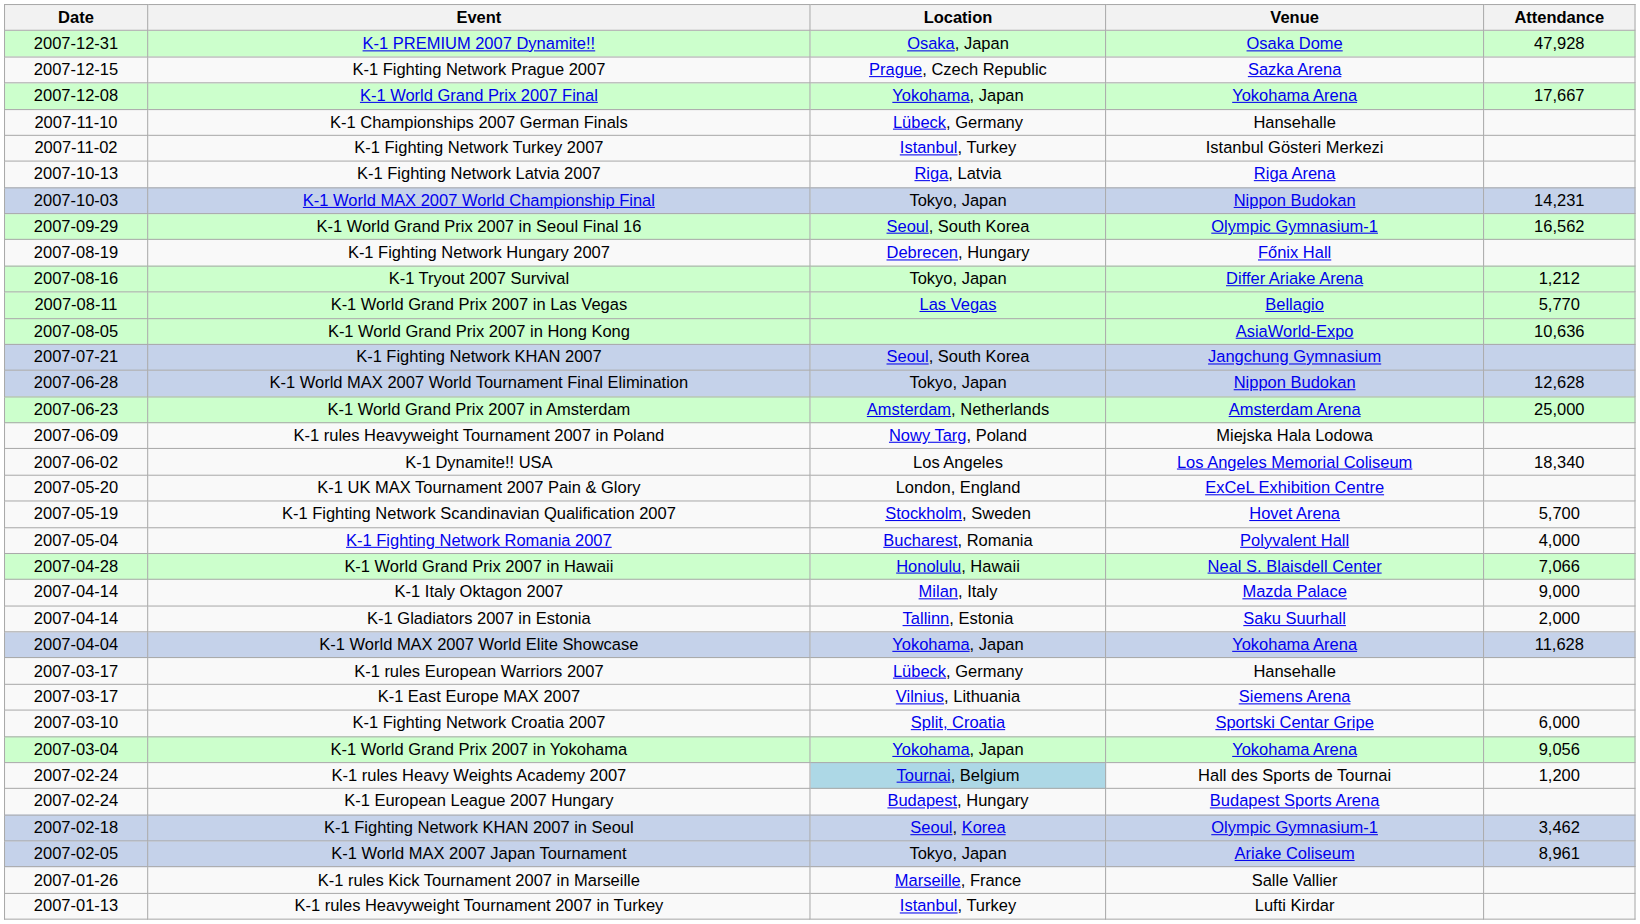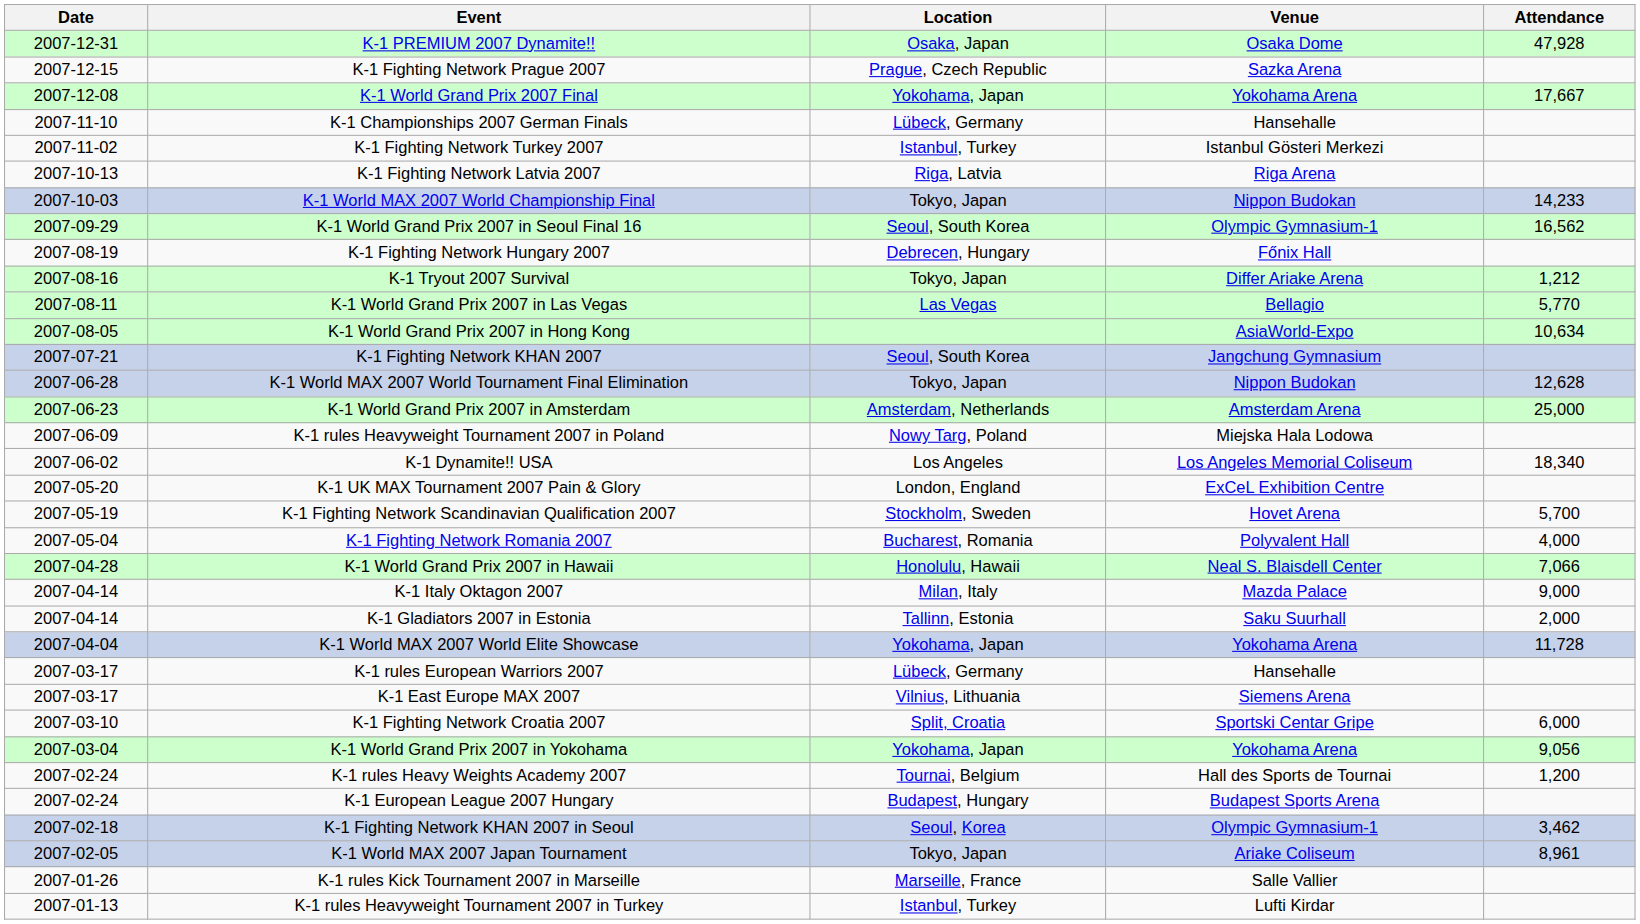 <table class="wikitable" style="width:100%; text-align:center">
 <tr>
 <th>Date</th>
 <th>Event</th>
 <th>Location</th>
 <th>Venue</th>
 <th>Attendance</th>
 </tr>
 <tr style="background:#CCFFCC">
 <td>2007-12-31</td>
 <td><a href='#'>K-1 PREMIUM 2007 Dynamite!!</a></td>
 <td> <a href='#'>Osaka</a>, Japan</td>
 <td><a href='#'>Osaka Dome</a></td>
 <td>47,928</td>
 </tr>
 <tr>
 <td>2007-12-15</td>
 <td>K-1 Fighting Network Prague 2007</td>
 <td> <a href='#'>Prague</a>, Czech Republic</td>
 <td><a href='#'>Sazka Arena</a></td>
 <td></td>
 </tr>
 <tr style="background:#CCFFCC">
 <td>2007-12-08</td>
 <td><a href='#'>K-1 World Grand Prix 2007 Final</a></td>
 <td> <a href='#'>Yokohama</a>, Japan</td>
 <td><a href='#'>Yokohama Arena</a></td>
 <td>17,667</td>
 </tr>
 <tr>
 <td>2007-11-10</td>
 <td>K-1 Championships 2007 German Finals</td>
 <td> <a href='#'>Lübeck</a>, Germany</td>
 <td>Hansehalle</td>
 <td></td>
 </tr>
 <tr>
 <td>2007-11-02</td>
 <td>K-1 Fighting Network Turkey 2007</td>
 <td> <a href='#'>Istanbul</a>, Turkey</td>
 <td>Istanbul Gösteri Merkezi</td>
 <td></td>
 </tr>
 <tr>
 <td>2007-10-13</td>
 <td>K-1 Fighting Network Latvia 2007</td>
 <td> <a href='#'>Riga</a>, Latvia</td>
 <td><a href='#'>Riga Arena</a></td>
 <td></td>
 </tr>
 <tr style="background:#C5D2EA">
 <td>2007-10-03</td>
 <td><a href='#'>K-1 World MAX 2007 World Championship Final</a></td>
 <td> Tokyo, Japan</td>
 <td><a href='#'>Nippon Budokan</a></td>
-<td>14,231</td>
+<td>14,233</td>
 </tr>
 <tr style="background:#CCFFCC">
 <td>2007-09-29</td>
 <td>K-1 World Grand Prix 2007 in Seoul Final 16</td>
 <td> <a href='#'>Seoul</a>, South Korea</td>
 <td><a href='#'>Olympic Gymnasium-1</a></td>
 <td>16,562</td>
 </tr>
 <tr>
 <td>2007-08-19</td>
 <td>K-1 Fighting Network Hungary 2007</td>
 <td> <a href='#'>Debrecen</a>, Hungary</td>
 <td><a href='#'>Főnix Hall</a></td>
 <td></td>
 </tr>
 <tr style="background:#CCFFCC">
 <td>2007-08-16</td>
 <td>K-1 Tryout 2007 Survival</td>
 <td> Tokyo, Japan</td>
 <td><a href='#'>Differ Ariake Arena</a></td>
 <td>1,212</td>
 </tr>
 <tr style="background:#CCFFCC">
 <td>2007-08-11</td>
 <td>K-1 World Grand Prix 2007 in Las Vegas</td>
 <td> <a href='#'>Las Vegas</a></td>
 <td><a href='#'>Bellagio</a></td>
 <td>5,770</td>
 </tr>
 <tr style="background:#CCFFCC">
 <td>2007-08-05</td>
 <td>K-1 World Grand Prix 2007 in Hong Kong</td>
 <td></td>
 <td><a href='#'>AsiaWorld-Expo</a></td>
-<td>10,636</td>
+<td>10,634</td>
 </tr>
 <tr style="background:#C5D2EA">
 <td>2007-07-21</td>
 <td>K-1 Fighting Network KHAN 2007</td>
 <td> <a href='#'>Seoul</a>, South Korea</td>
 <td><a href='#'>Jangchung Gymnasium</a></td>
 <td></td>
 </tr>
 <tr style="background:#C5D2EA">
 <td>2007-06-28</td>
 <td>K-1 World MAX 2007 World Tournament Final Elimination</td>
 <td> Tokyo, Japan</td>
 <td><a href='#'>Nippon Budokan</a></td>
 <td>12,628</td>
 </tr>
 <tr style="background:#CCFFCC">
 <td>2007-06-23</td>
 <td>K-1 World Grand Prix 2007 in Amsterdam</td>
 <td> <a href='#'>Amsterdam</a>, Netherlands</td>
 <td><a href='#'>Amsterdam Arena</a></td>
 <td>25,000</td>
 </tr>
 <tr>
 <td>2007-06-09</td>
 <td>K-1 rules Heavyweight Tournament 2007 in Poland</td>
 <td> <a href='#'>Nowy Targ</a>, Poland</td>
 <td>Miejska Hala Lodowa</td>
 <td></td>
 </tr>
 <tr>
 <td>2007-06-02</td>
 <td>K-1 Dynamite!! USA</td>
 <td> Los Angeles</td>
 <td><a href='#'>Los Angeles Memorial Coliseum</a></td>
 <td>18,340</td>
 </tr>
 <tr>
 <td>2007-05-20</td>
 <td>K-1 UK MAX Tournament 2007 Pain & Glory</td>
 <td> London, England</td>
 <td><a href='#'>ExCeL Exhibition Centre</a></td>
 <td></td>
 </tr>
 <tr>
 <td>2007-05-19</td>
 <td>K-1 Fighting Network Scandinavian Qualification 2007</td>
 <td> <a href='#'>Stockholm</a>, Sweden</td>
 <td><a href='#'>Hovet Arena</a></td>
 <td>5,700</td>
 </tr>
 <tr>
 <td>2007-05-04</td>
 <td><a href='#'>K-1 Fighting Network Romania 2007</a></td>
 <td> <a href='#'>Bucharest</a>, Romania</td>
 <td><a href='#'>Polyvalent Hall</a></td>
 <td>4,000</td>
 </tr>
 <tr style="background:#CCFFCC">
 <td>2007-04-28</td>
 <td>K-1 World Grand Prix 2007 in Hawaii</td>
 <td> <a href='#'>Honolulu</a>, Hawaii</td>
 <td><a href='#'>Neal S. Blaisdell Center</a></td>
 <td>7,066</td>
 </tr>
 <tr>
 <td>2007-04-14</td>
 <td>K-1 Italy Oktagon 2007</td>
 <td> <a href='#'>Milan</a>, Italy</td>
 <td><a href='#'>Mazda Palace</a></td>
 <td>9,000</td>
 </tr>
 <tr>
 <td>2007-04-14</td>
 <td>K-1 Gladiators 2007 in Estonia</td>
 <td> <a href='#'>Tallinn</a>, Estonia</td>
 <td><a href='#'>Saku Suurhall</a></td>
 <td>2,000</td>
 </tr>
 <tr style="background:#C5D2EA">
 <td>2007-04-04</td>
 <td>K-1 World MAX 2007 World Elite Showcase</td>
 <td> <a href='#'>Yokohama</a>, Japan</td>
 <td><a href='#'>Yokohama Arena</a></td>
-<td>11,628</td>
+<td>11,728</td>
 </tr>
 <tr>
 <td>2007-03-17</td>
 <td>K-1 rules European Warriors 2007</td>
 <td> <a href='#'>Lübeck</a>, Germany</td>
 <td>Hansehalle</td>
 <td></td>
 </tr>
 <tr>
 <td>2007-03-17</td>
 <td>K-1 East Europe MAX 2007</td>
 <td> <a href='#'>Vilnius</a>, Lithuania</td>
 <td><a href='#'>Siemens Arena</a></td>
 <td></td>
 </tr>
 <tr>
 <td>2007-03-10</td>
 <td>K-1 Fighting Network Croatia 2007</td>
 <td> <a href='#'>Split, Croatia</a></td>
 <td><a href='#'>Sportski Centar Gripe</a></td>
 <td>6,000</td>
 </tr>
 <tr style="background:#CCFFCC">
 <td>2007-03-04</td>
 <td>K-1 World Grand Prix 2007 in Yokohama</td>
 <td> <a href='#'>Yokohama</a>, Japan</td>
 <td><a href='#'>Yokohama Arena</a></td>
 <td>9,056</td>
 </tr>
 <tr>
 <td>2007-02-24</td>
 <td>K-1 rules Heavy Weights Academy 2007</td>
-<td style="background: lightblue;"> <a href='#'>Tournai</a>, Belgium</td>
+<td> <a href='#'>Tournai</a>, Belgium</td>
 <td>Hall des Sports de Tournai</td>
 <td>1,200</td>
 </tr>
 <tr>
 <td>2007-02-24</td>
 <td>K-1 European League 2007 Hungary</td>
 <td> <a href='#'>Budapest</a>, Hungary</td>
 <td><a href='#'>Budapest Sports Arena</a></td>
 <td></td>
 </tr>
 <tr style="background:#C5D2EA">
 <td>2007-02-18</td>
 <td>K-1 Fighting Network KHAN 2007 in Seoul</td>
 <td> <a href='#'>Seoul</a>, <a href='#'>Korea</a></td>
 <td><a href='#'>Olympic Gymnasium-1</a></td>
 <td>3,462</td>
 </tr>
 <tr style="background:#C5D2EA">
 <td>2007-02-05</td>
 <td>K-1 World MAX 2007 Japan Tournament</td>
 <td> Tokyo, Japan</td>
 <td><a href='#'>Ariake Coliseum</a></td>
 <td>8,961</td>
 </tr>
 <tr>
 <td>2007-01-26</td>
 <td>K-1 rules Kick Tournament 2007 in Marseille</td>
 <td> <a href='#'>Marseille</a>, France</td>
 <td>Salle Vallier</td>
 <td></td>
 </tr>
 <tr>
 <td>2007-01-13</td>
 <td>K-1 rules Heavyweight Tournament 2007 in Turkey</td>
 <td> <a href='#'>Istanbul</a>, Turkey</td>
 <td>Lufti Kirdar</td>
 <td></td>
 </tr>
 </table>
